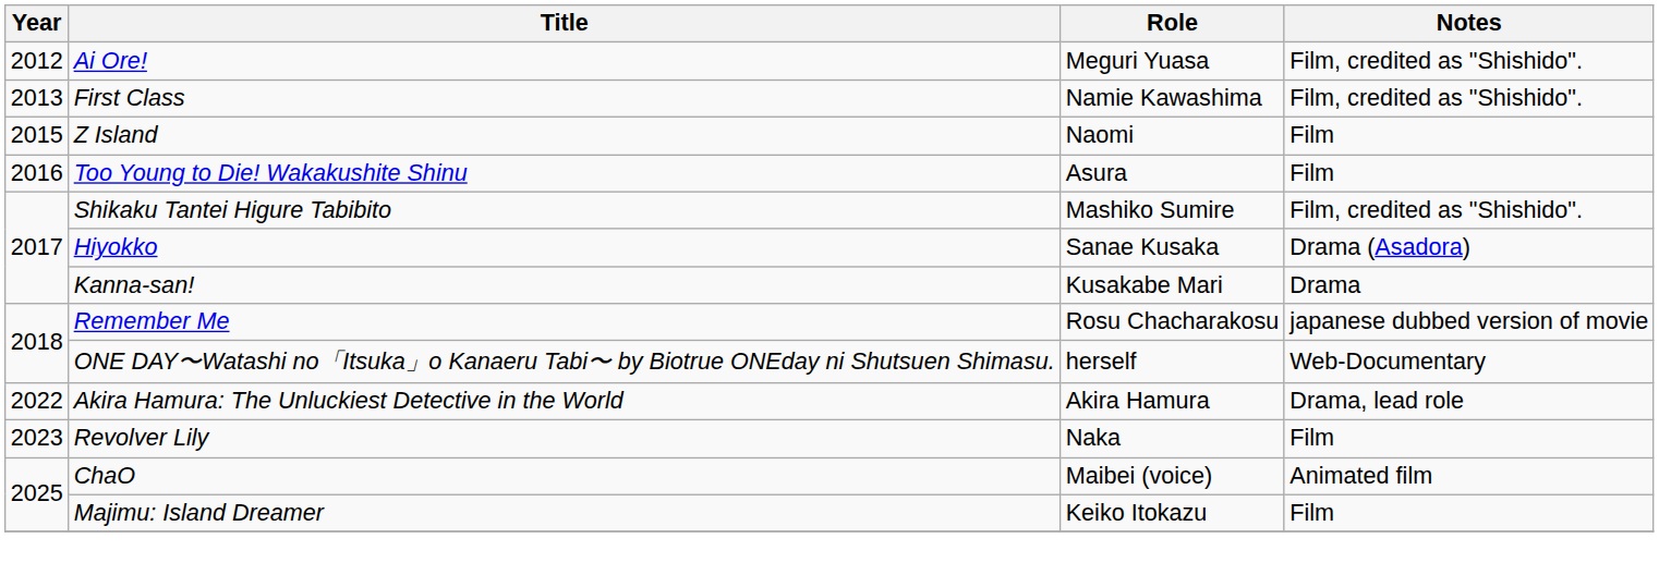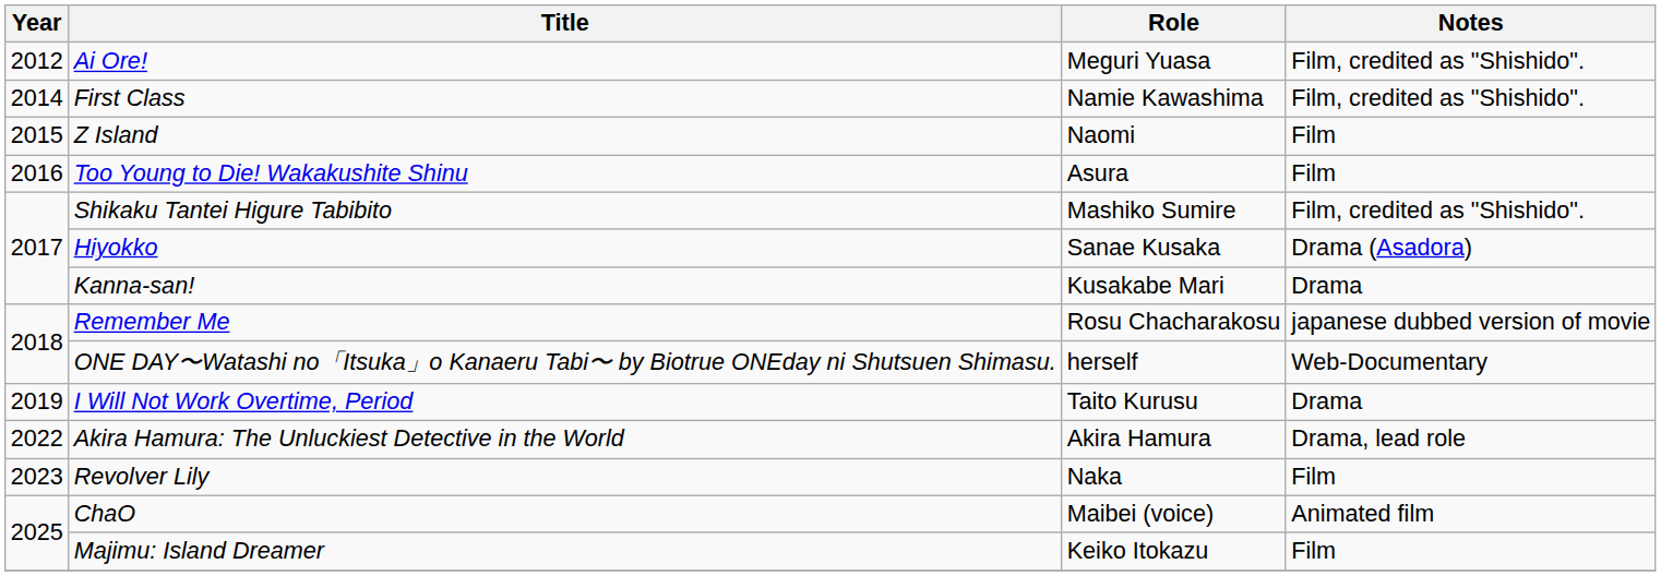 <table class="wikitable sortable">
 <tr>
 <th>Year</th>
 <th>Title</th>
 <th>Role</th>
 <th class="unsortable">Notes</th>
 </tr>
 <tr>
 <td>2012</td>
 <td><em><a href='#'>Ai Ore!</a></em></td>
 <td>Meguri Yuasa</td>
 <td>Film, credited as "Shishido".</td>
 </tr>
 <tr>
-<td>2013</td>
+<td>2014</td>
 <td><em>First Class</em></td>
 <td>Namie Kawashima</td>
 <td>Film, credited as "Shishido".</td>
 </tr>
 <tr>
 <td>2015</td>
 <td><em>Z Island</em></td>
 <td>Naomi</td>
 <td>Film</td>
 </tr>
 <tr>
 <td>2016</td>
 <td><em><a href='#'>Too Young to Die! Wakakushite Shinu</a></em></td>
 <td>Asura</td>
 <td>Film</td>
 </tr>
 <tr>
 <td rowspan="3">2017</td>
 <td><em>Shikaku Tantei Higure Tabibito</em></td>
 <td>Mashiko Sumire</td>
 <td>Film, credited as "Shishido".</td>
 </tr>
 <tr>
 <td><em><a href='#'>Hiyokko</a></em></td>
 <td>Sanae Kusaka</td>
 <td>Drama (<a href='#'>Asadora</a>)</td>
 </tr>
 <tr>
 <td><em>Kanna-san!</em></td>
 <td>Kusakabe Mari</td>
 <td>Drama</td>
 </tr>
 <tr>
 <td rowspan="2">2018</td>
 <td><em><a href='#'>Remember Me</a></em></td>
 <td>Rosu Chacharakosu</td>
 <td>japanese dubbed version of movie</td>
 </tr>
 <tr>
 <td><em>ONE DAY〜Watashi no「Itsuka」o Kanaeru Tabi〜 by Biotrue ONEday ni Shutsuen Shimasu.</em></td>
 <td>herself</td>
 <td>Web-Documentary</td>
 </tr>
 <tr>
+<td>2019</td>
+<td><em><a href='#'>I Will Not Work Overtime, Period</a></em></td>
+<td>Taito Kurusu</td>
+<td>Drama</td>
+</tr>
+<tr>
 <td rowspan="1">2022</td>
 <td><em>Akira Hamura: The Unluckiest Detective in the World</em></td>
 <td>Akira Hamura</td>
 <td>Drama, lead role</td>
 </tr>
 <tr>
 <td>2023</td>
 <td><em>Revolver Lily</em></td>
 <td>Naka</td>
 <td>Film</td>
 </tr>
 <tr>
 <td rowspan="2">2025</td>
 <td><em>ChaO</em></td>
 <td>Maibei (voice)</td>
 <td>Animated film</td>
 </tr>
 <tr>
 <td><em>Majimu: Island Dreamer</em></td>
 <td>Keiko Itokazu</td>
 <td>Film</td>
 </tr>
 <tr>
 </tr>
 </table>
